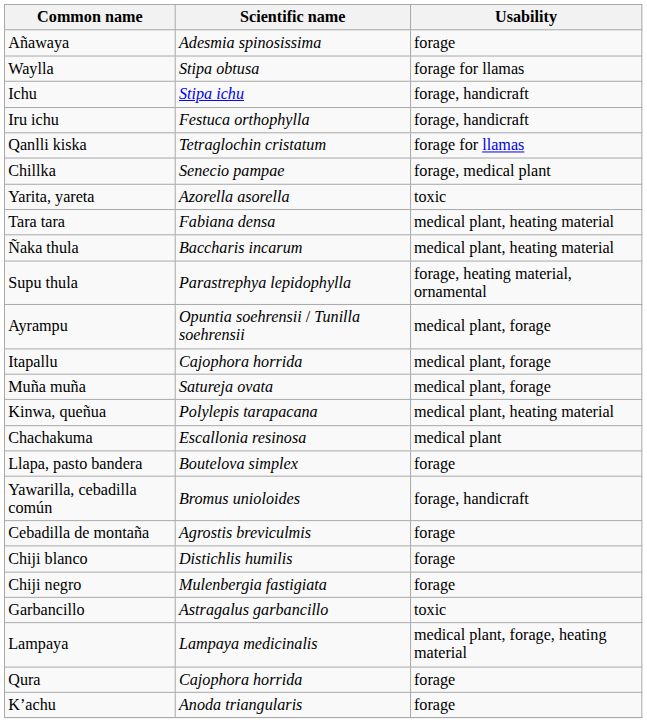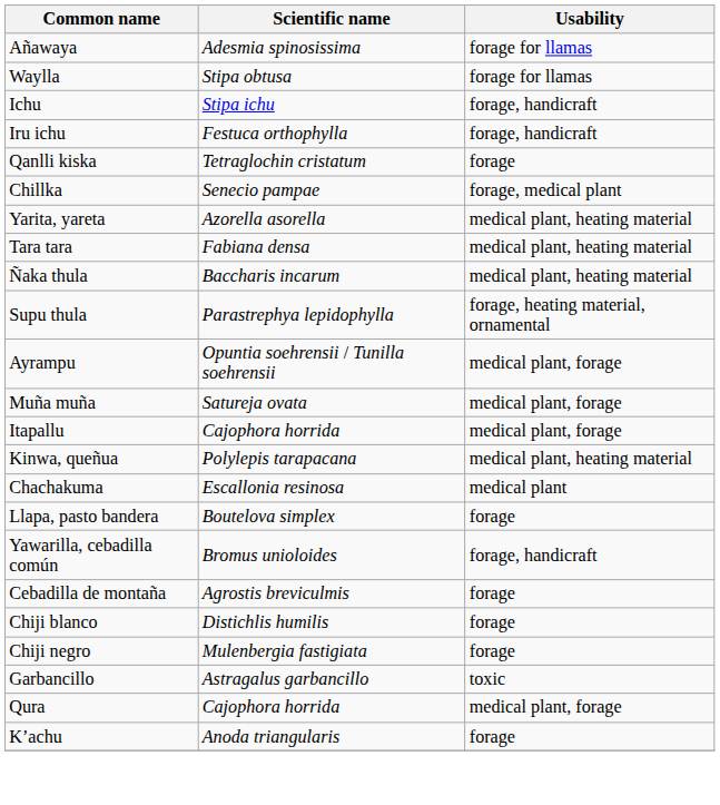 <table class="wikitable" border="1" style="width:50%;" border="1">
 <tr bgcolor=#EFEFEF>
 <th><strong>Common name</strong></th>
 <th><strong>Scientific name</strong></th>
 <th><strong>Usability</strong></th>
 </tr>
 <tr>
 <td>Añawaya</td>
 <td><em>Adesmia spinosissima</em></td>
-<td>forage</td>
+<td>forage for <a href='#'>llamas</a></td>
 </tr>
 <tr>
 <td>Waylla</td>
 <td><em>Stipa obtusa</em></td>
 <td>forage for llamas</td>
 </tr>
 <tr>
 <td>Ichu</td>
 <td><em><a href='#'>Stipa ichu</a></em></td>
 <td>forage, handicraft</td>
 </tr>
 <tr>
 <td>Iru ichu</td>
 <td><em>Festuca orthophylla</em></td>
 <td>forage, handicraft</td>
 </tr>
 <tr>
 <td>Qanlli kiska</td>
 <td><em>Tetraglochin cristatum</em></td>
-<td>forage for <a href='#'>llamas</a></td>
+<td>forage</td>
 </tr>
 <tr>
 <td>Chillka</td>
 <td><em>Senecio pampae</em></td>
 <td>forage, medical plant</td>
 </tr>
 <tr>
 <td>Yarita, yareta</td>
 <td><em>Azorella asorella</em></td>
-<td>toxic</td>
+<td>medical plant,  heating material</td>
 </tr>
 <tr>
 <td>Tara tara</td>
 <td><em>Fabiana densa</em></td>
 <td>medical plant,  heating material</td>
 </tr>
 <tr>
 <td>Ñaka thula</td>
 <td><em>Baccharis incarum</em></td>
 <td>medical plant,  heating material</td>
 </tr>
 <tr>
 <td>Supu thula</td>
 <td><em>Parastrephya lepidophylla</em></td>
 <td>forage, heating material, ornamental</td>
 </tr>
 <tr>
 <td>Ayrampu</td>
 <td><em>Opuntia soehrensii</em> / <em>Tunilla soehrensii</em></td>
 <td>medical plant, forage</td>
 </tr>
 <tr>
-<td>Itapallu</td>
-<td><em>Cajophora horrida</em></td>
+<td>Muña muña</td>
+<td><em>Satureja ovata</em></td>
 <td>medical plant, forage</td>
 </tr>
 <tr>
-<td>Muña muña</td>
-<td><em>Satureja ovata</em></td>
+<td>Itapallu</td>
+<td><em>Cajophora horrida</em></td>
 <td>medical plant, forage</td>
 </tr>
 <tr>
 <td>Kinwa, queñua</td>
 <td><em>Polylepis tarapacana</em></td>
 <td>medical plant,  heating material</td>
 </tr>
 <tr>
 <td>Chachakuma</td>
 <td><em>Escallonia resinosa</em></td>
 <td>medical plant</td>
 </tr>
 <tr>
 <td>Llapa, pasto bandera</td>
 <td><em>Boutelova simplex</em></td>
 <td>forage</td>
 </tr>
 <tr>
 <td>Yawarilla, cebadilla común</td>
 <td><em>Bromus unioloides</em></td>
 <td>forage, handicraft</td>
 </tr>
 <tr>
 <td>Cebadilla de montaña</td>
 <td><em>Agrostis breviculmis</em></td>
 <td>forage</td>
 </tr>
 <tr>
 <td>Chiji blanco</td>
 <td><em>Distichlis humilis</em></td>
 <td>forage</td>
 </tr>
 <tr>
 <td>Chiji negro</td>
 <td><em>Mulenbergia fastigiata</em></td>
 <td>forage</td>
 </tr>
 <tr>
 <td>Garbancillo</td>
 <td><em>Astragalus garbancillo</em></td>
 <td>toxic</td>
 </tr>
 <tr>
-<td>Lampaya</td>
-<td><em>Lampaya medicinalis</em></td>
-<td>medical plant, forage,  heating material</td>
-</tr>
-<tr>
 <td>Qura</td>
 <td><em>Cajophora horrida</em></td>
-<td>forage</td>
+<td>medical plant, forage</td>
 </tr>
 <tr>
 <td>K’achu</td>
 <td><em>Anoda triangularis</em></td>
 <td>forage</td>
 </tr>
 <tr>
 </tr>
 </table>
